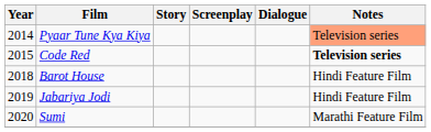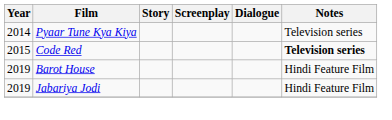 <table class="wikitable">
 <tr>
 <th>Year</th>
 <th>Film</th>
 <th scope="col">Story</th>
 <th scope="col">Screenplay</th>
 <th scope="col">Dialogue</th>
 <th>Notes</th>
 </tr>
 <tr>
 <td>2014</td>
 <td><em><a href='#'>Pyaar Tune Kya Kiya</a></em></td>
 <td></td>
 <td></td>
 <td></td>
-<td style="background: lightsalmon;">Television series</td>
+<td>Television series</td>
 </tr>
 <tr>
 <td>2015</td>
 <td><em><a href='#'>Code Red</a></em></td>
 <td></td>
 <td></td>
 <td></td>
 <td><strong>Television series</strong></td>
 </tr>
 <tr>
-<td>2018</td>
+<td>2019</td>
 <td><em><a href='#'>Barot House</a></em></td>
 <td></td>
 <td></td>
 <td></td>
 <td>Hindi Feature Film</td>
 </tr>
 <tr>
 <td>2019</td>
 <td><em><a href='#'>Jabariya Jodi</a></em></td>
 <td></td>
 <td></td>
 <td></td>
 <td>Hindi Feature Film</td>
 </tr>
 <tr>
-<td>2020</td>
-<td><em><a href='#'>Sumi</a></em></td>
-<td></td>
-<td></td>
-<td></td>
-<td>Marathi Feature Film</td>
-</tr>
-<tr>
 </tr>
 </table>
